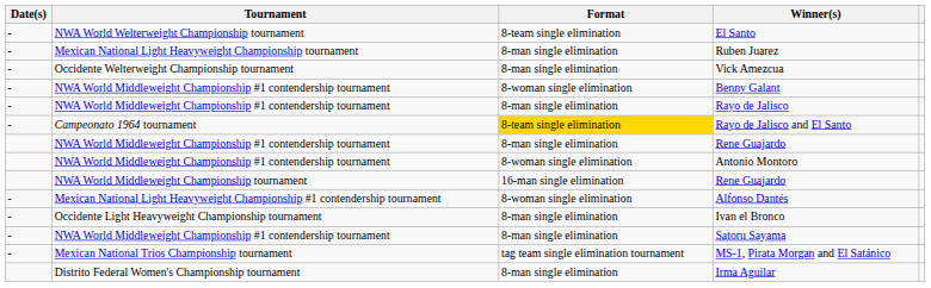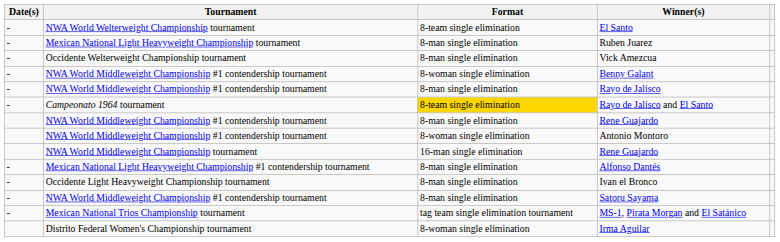 <table class="wikitable sortable" width=100%>
 <tr>
 <th scope="col">Date(s)</th>
 <th scope="col">Tournament</th>
 <th scope="col">Format</th>
 <th class=unsortable scope="col">Winner(s)</th>
 <th class=unsortable scope="col"></th>
 </tr>
 <tr>
 <td>-</td>
 <td><a href='#'>NWA World Welterweight Championship</a> tournament</td>
 <td>8-team single elimination</td>
 <td><a href='#'>El Santo</a></td>
 <td></td>
 </tr>
 <tr>
 <td>-</td>
 <td><a href='#'>Mexican National Light Heavyweight Championship</a> tournament</td>
 <td>8-man single elimination</td>
 <td>Ruben Juarez</td>
 <td></td>
 </tr>
 <tr>
 <td>-</td>
 <td>Occidente Welterweight Championship tournament</td>
 <td>8-man single elimination</td>
 <td>Vick Amezcua</td>
 <td></td>
 </tr>
 <tr>
 <td>-</td>
 <td><a href='#'>NWA World Middleweight Championship</a> #1 contendership tournament</td>
 <td>8-woman single elimination</td>
 <td><a href='#'>Benny Galant</a></td>
 <td></td>
 </tr>
 <tr>
 <td>-</td>
 <td><a href='#'>NWA World Middleweight Championship</a> #1 contendership tournament</td>
 <td>8-man single elimination</td>
 <td><a href='#'>Rayo de Jalisco</a></td>
 <td></td>
 </tr>
 <tr>
 <td>-</td>
 <td><em>Campeonato 1964</em> tournament</td>
 <td style="background: gold;">8-team single elimination</td>
 <td><a href='#'>Rayo de Jalisco</a> and <a href='#'>El Santo</a></td>
 <td></td>
 </tr>
 <tr>
 <td></td>
 <td><a href='#'>NWA World Middleweight Championship</a> #1 contendership tournament</td>
 <td>8-man single elimination</td>
 <td><a href='#'>Rene Guajardo</a></td>
 <td></td>
 </tr>
 <tr>
 <td></td>
 <td><a href='#'>NWA World Middleweight Championship</a> #1 contendership tournament</td>
 <td>8-woman single elimination</td>
 <td>Antonio Montoro</td>
 <td></td>
 </tr>
 <tr>
 <td></td>
 <td><a href='#'>NWA World Middleweight Championship</a> tournament</td>
 <td>16-man single elimination</td>
 <td><a href='#'>Rene Guajardo</a></td>
 <td></td>
 </tr>
 <tr>
 <td>-</td>
 <td><a href='#'>Mexican National Light Heavyweight Championship</a> #1 contendership tournament</td>
-<td>8-woman single elimination</td>
+<td>8-man single elimination</td>
 <td><a href='#'>Alfonso Dantés</a></td>
 <td></td>
 </tr>
 <tr>
 <td>-</td>
 <td>Occidente Light Heavyweight Championship tournament</td>
 <td>8-man single elimination</td>
 <td>Ivan el Bronco</td>
 <td></td>
 </tr>
 <tr>
 <td>-</td>
 <td><a href='#'>NWA World Middleweight Championship</a> #1 contendership tournament</td>
 <td>8-man single elimination</td>
 <td><a href='#'>Satoru Sayama</a></td>
 <td></td>
 </tr>
 <tr>
 <td>-</td>
 <td><a href='#'>Mexican National Trios Championship</a> tournament</td>
 <td>tag team single elimination tournament</td>
 <td><a href='#'>MS-1</a>, <a href='#'>Pirata Morgan</a> and <a href='#'>El Satánico</a></td>
 <td></td>
 </tr>
 <tr>
 <td></td>
 <td>Distrito Federal Women's Championship tournament</td>
-<td>8-man single elimination</td>
+<td>8-woman single elimination</td>
 <td><a href='#'>Irma Aguilar</a></td>
 <td></td>
 </tr>
 </table>
